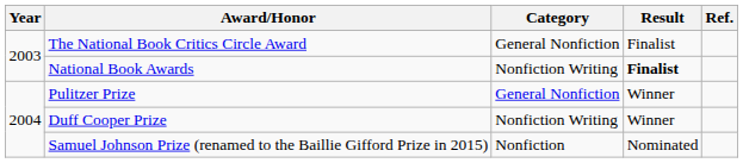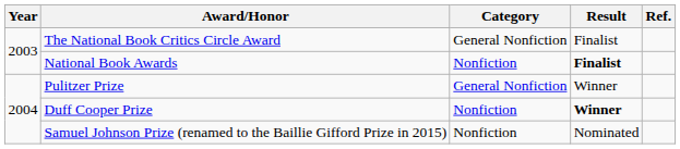 <table class="wikitable">
 <tr>
 <th>Year</th>
 <th>Award/Honor</th>
 <th>Category</th>
 <th>Result</th>
 <th>Ref.</th>
 </tr>
 <tr>
 <td rowspan="2">2003</td>
 <td><a href='#'>The National Book Critics Circle Award</a></td>
 <td>General Nonfiction</td>
 <td>Finalist</td>
 <td></td>
 </tr>
 <tr>
 <td><a href='#'>National Book Awards</a></td>
-<td>Nonfiction Writing</td>
+<td><a href='#'>Nonfiction</a></td>
 <td><strong>Finalist</strong></td>
 <td></td>
 </tr>
 <tr>
 <td rowspan="3">2004</td>
 <td><a href='#'>Pulitzer Prize</a></td>
 <td><a href='#'>General Nonfiction</a></td>
 <td>Winner</td>
 <td></td>
 </tr>
 <tr>
 <td><a href='#'>Duff Cooper Prize</a></td>
-<td>Nonfiction Writing</td>
-<td>Winner</td>
+<td><a href='#'>Nonfiction</a></td>
+<td><strong>Winner</strong></td>
 <td></td>
 </tr>
 <tr>
 <td><a href='#'>Samuel Johnson Prize</a> (renamed to the Baillie Gifford Prize in 2015)</td>
 <td>Nonfiction</td>
 <td>Nominated</td>
 <td></td>
 </tr>
 </table>
